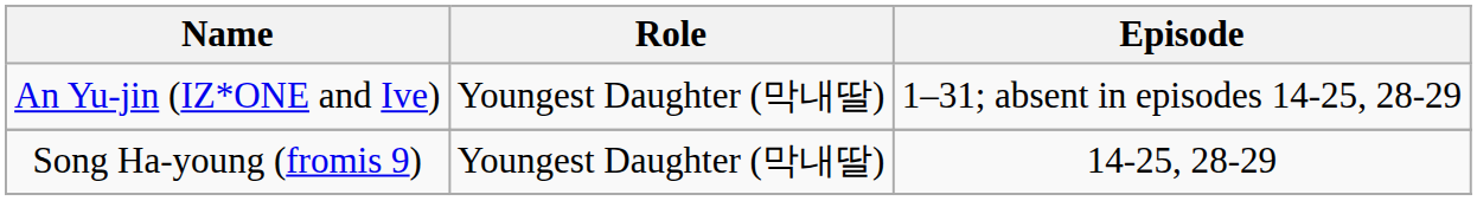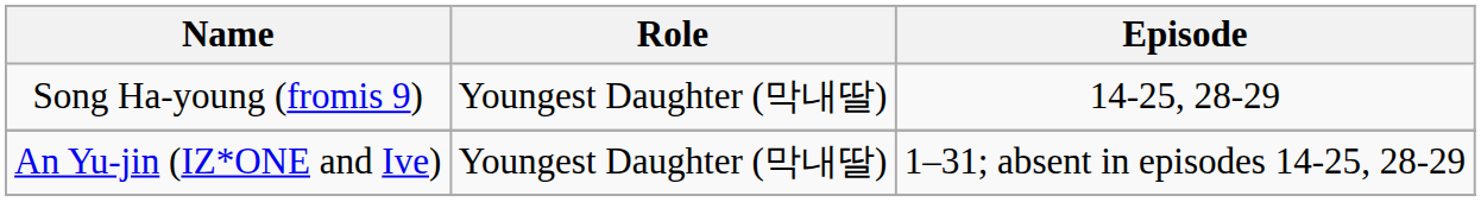 <table class="wikitable" style="text-align:center">
 <tr>
 <th>Name</th>
 <th>Role</th>
 <th>Episode</th>
+</tr>
+<tr>
+<td>Song Ha-young (<a href='#'>fromis 9</a>)</td>
+<td>Youngest Daughter (막내딸)</td>
+<td>14-25, 28-29</td>
+</tr>
+<tr>
 </tr>
 <tr>
 <td><a href='#'>An Yu-jin</a> (<a href='#'>IZ*ONE</a> and <a href='#'>Ive</a>)</td>
 <td>Youngest Daughter (막내딸)</td>
 <td>1–31; absent in episodes 14-25, 28-29</td>
 </tr>
 <tr>
 </tr>
-<tr>
-<td>Song Ha-young (<a href='#'>fromis 9</a>)</td>
-<td>Youngest Daughter (막내딸)</td>
-<td>14-25, 28-29</td>
-</tr>
-<tr>
-</tr>
 </table>
